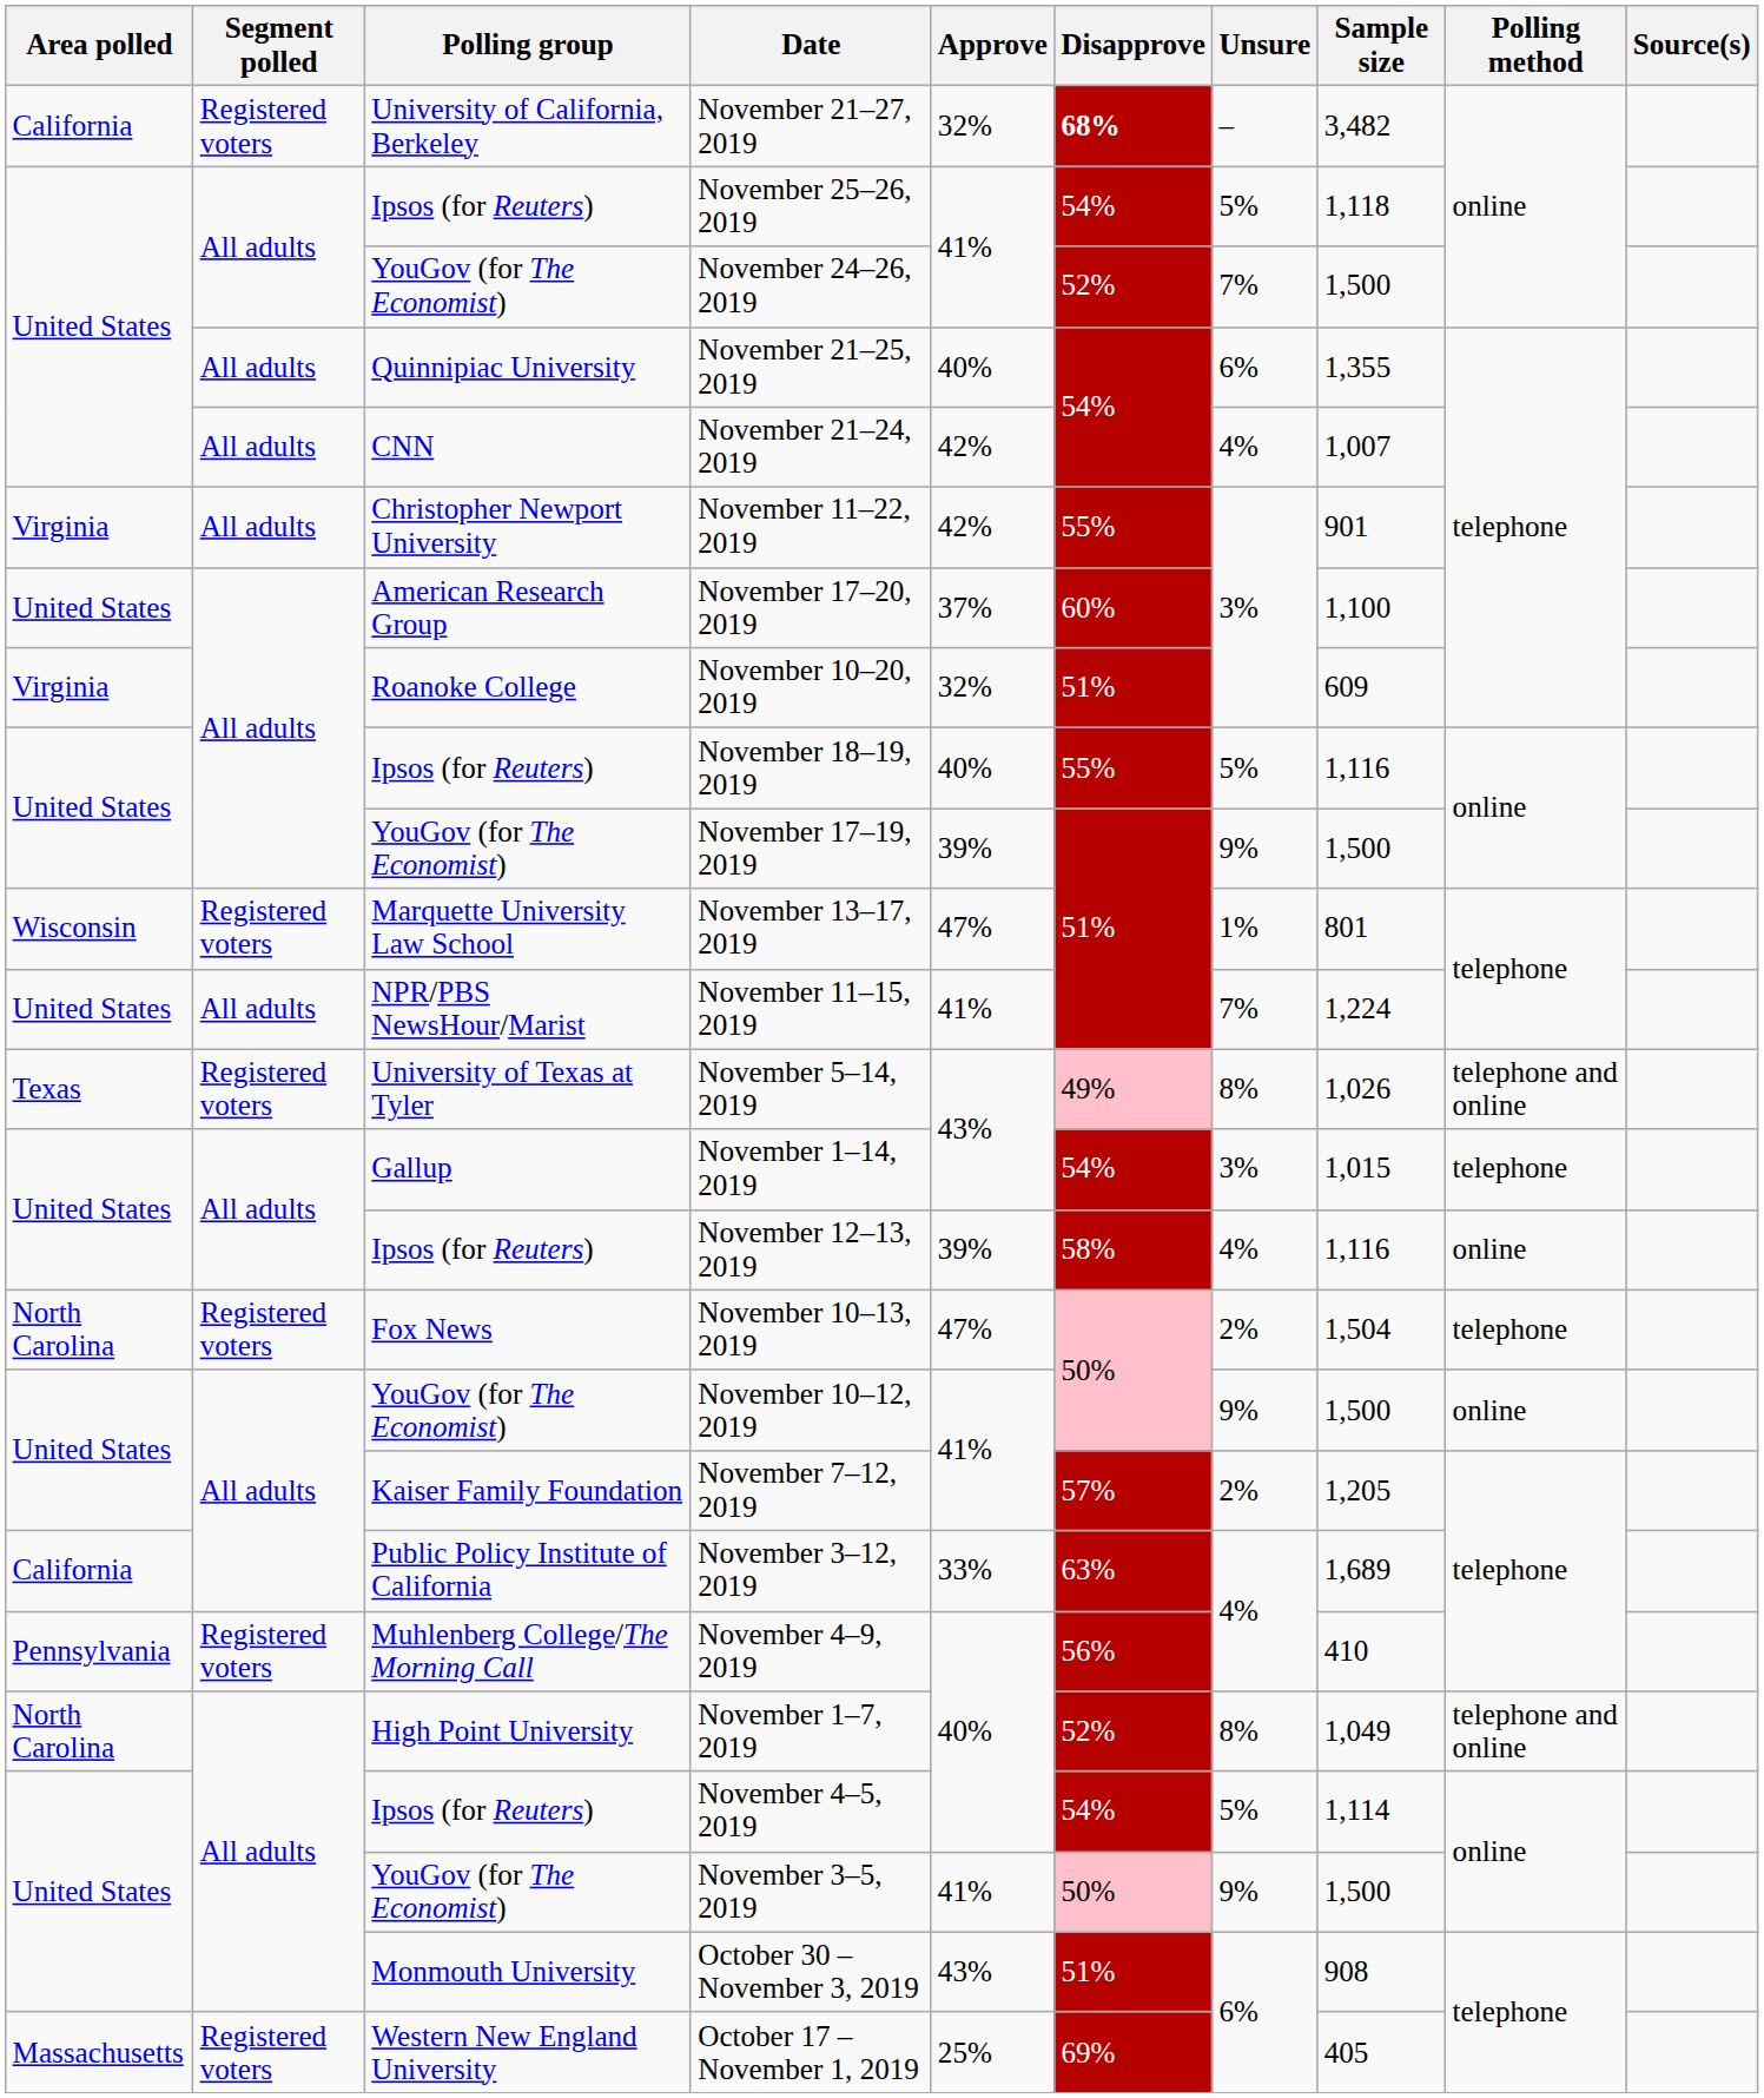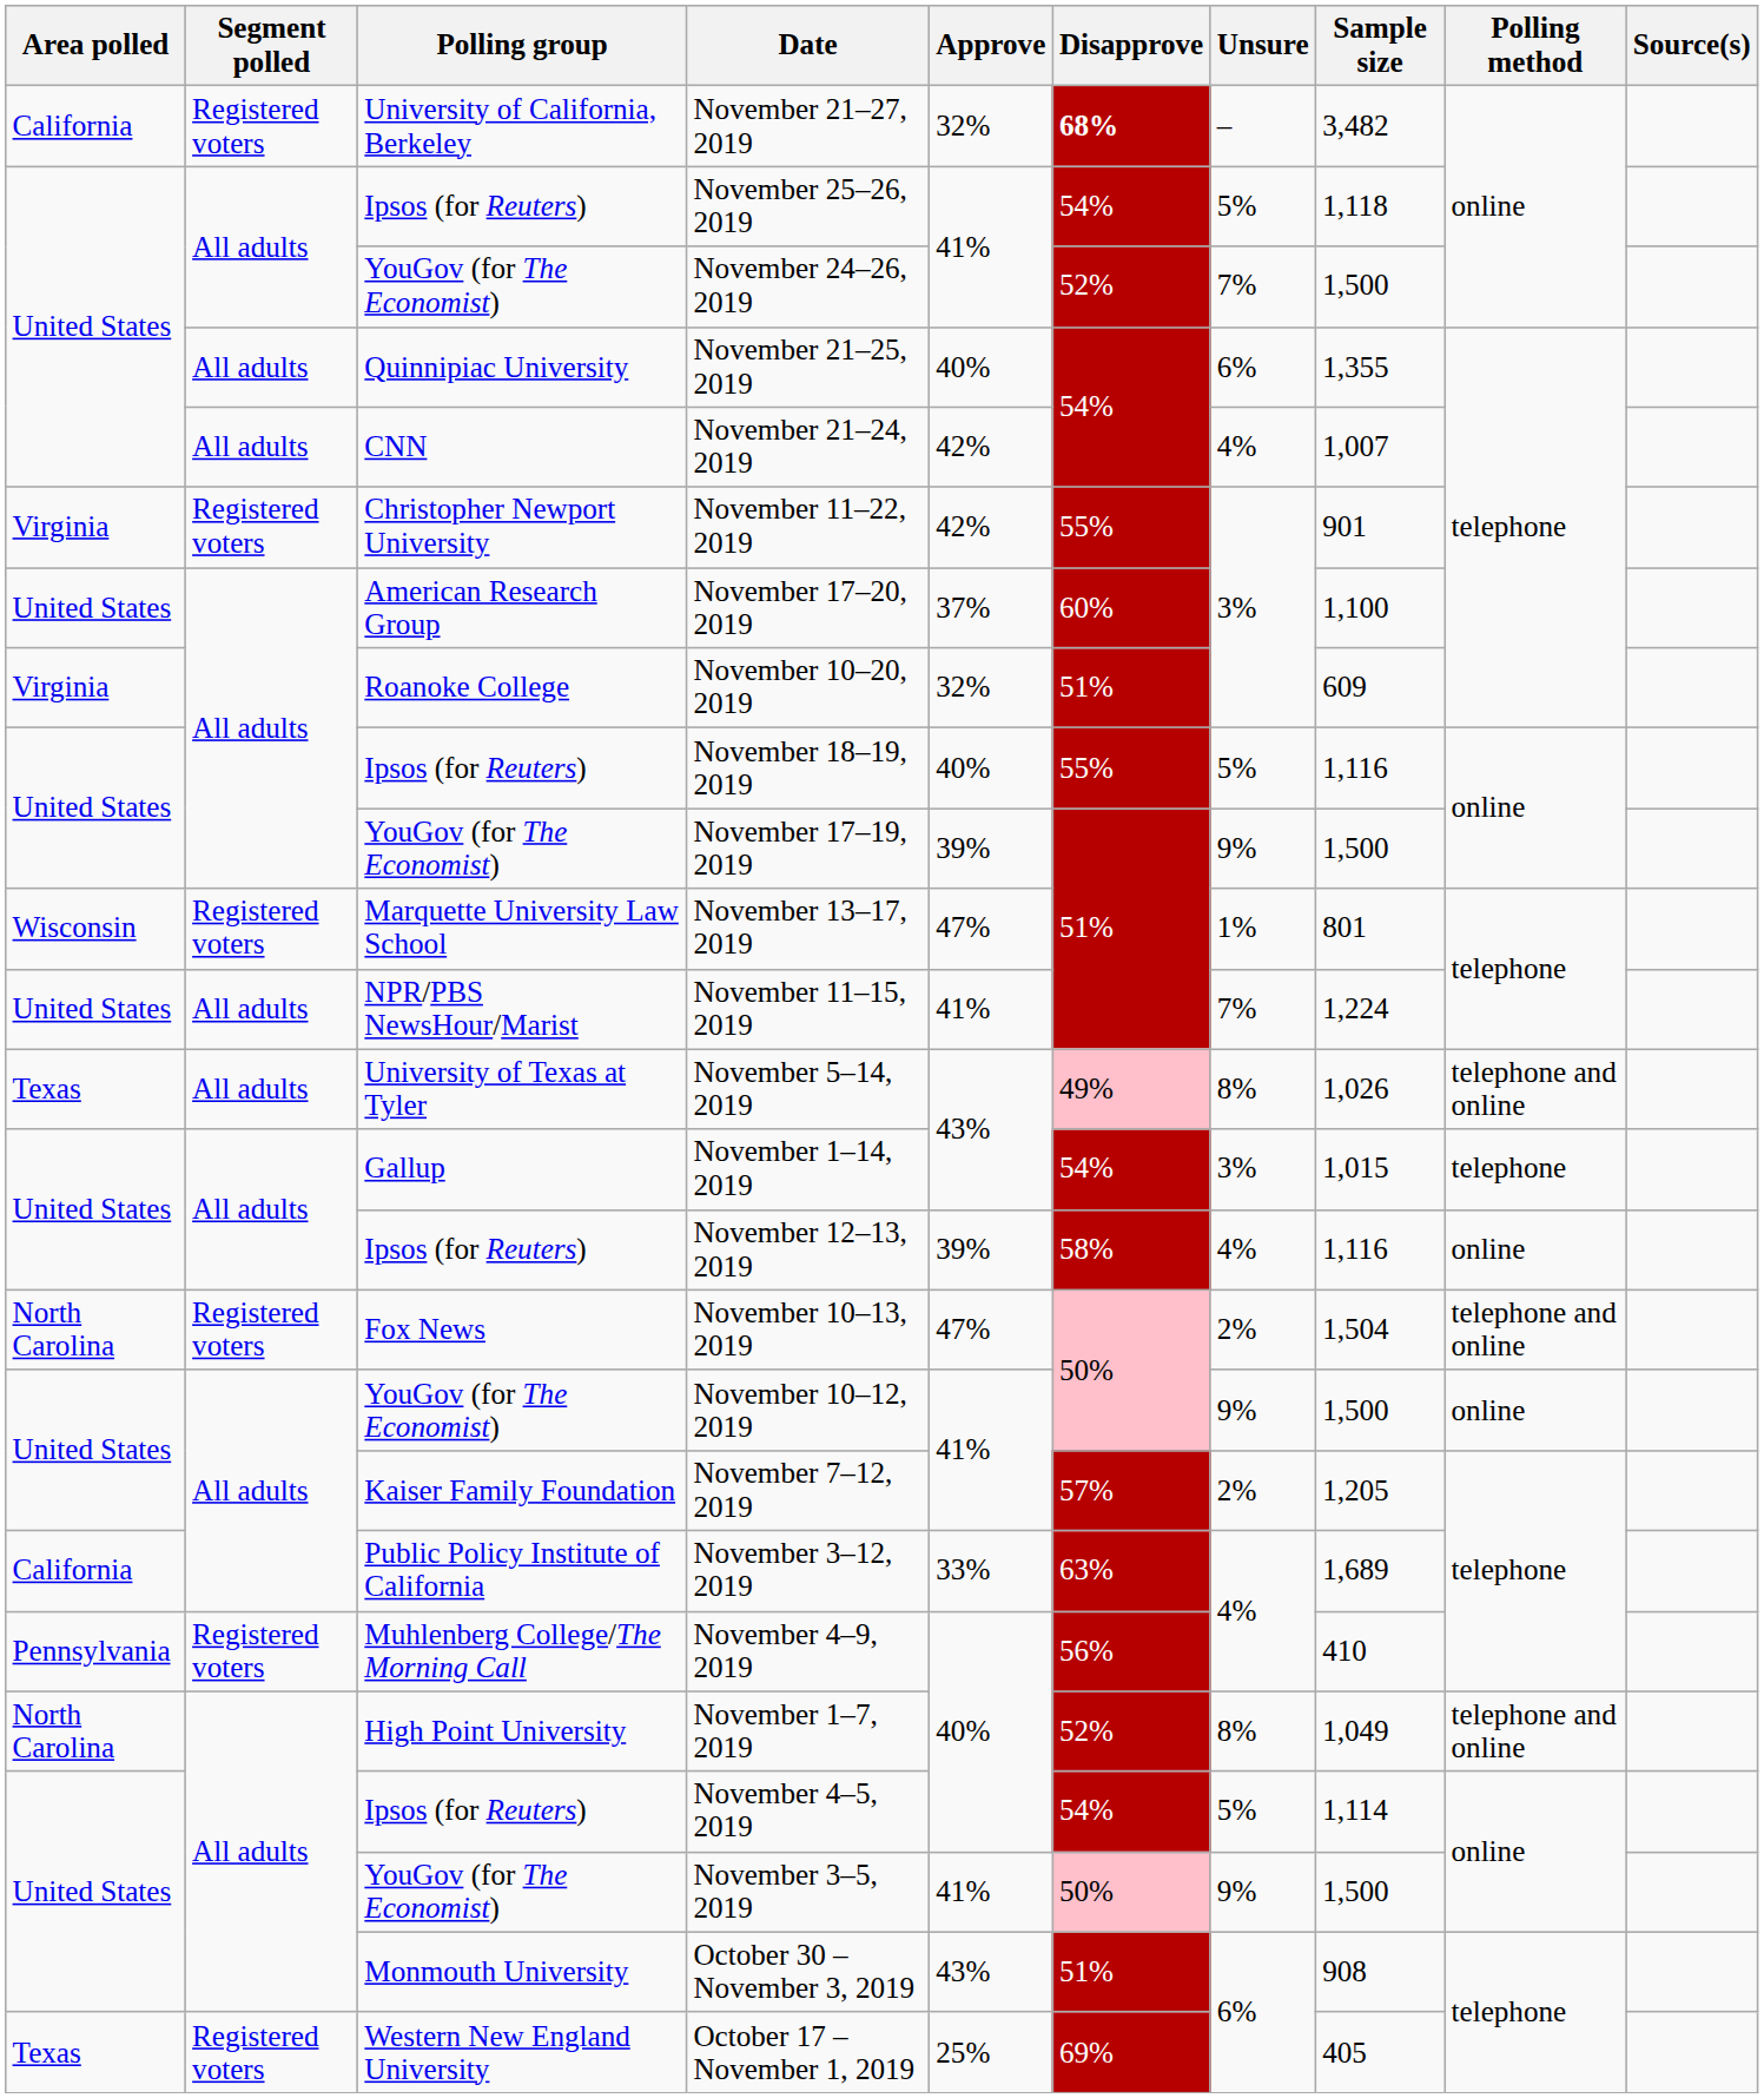 <table class="wikitable sortable" style="width: 75%">
 <tr>
 <th>Area polled</th>
 <th>Segment polled</th>
 <th>Polling group</th>
 <th>Date</th>
 <th>Approve</th>
 <th>Disapprove</th>
 <th>Unsure</th>
 <th>Sample size</th>
 <th>Polling method</th>
 <th>Source(s)</th>
 </tr>
 <tr>
 <td> <a href='#'>California</a></td>
 <td><a href='#'>Registered voters</a></td>
 <td><a href='#'>University of California, Berkeley</a></td>
 <td>November 21–27, 2019</td>
 <td>32%</td>
 <td style="background:#B60000; color: white"><strong>68%</strong></td>
 <td>–</td>
 <td>3,482</td>
 <td rowspan="3">online</td>
 <td></td>
 </tr>
 <tr>
 <td rowspan="4"> <a href='#'>United States</a></td>
 <td rowspan="2"><a href='#'>All adults</a></td>
 <td><a href='#'>Ipsos</a> (for <em><a href='#'>Reuters</a></em>)</td>
 <td>November 25–26, 2019</td>
 <td rowspan="2">41%</td>
 <td style="background:#B60000; color: white">54%</td>
 <td>5%</td>
 <td>1,118</td>
 <td></td>
 </tr>
 <tr>
 <td><a href='#'>YouGov</a> (for <em><a href='#'>The Economist</a></em>)</td>
 <td>November 24–26, 2019</td>
 <td style="background:#B60000; color: white">52%</td>
 <td>7%</td>
 <td>1,500</td>
 <td></td>
 </tr>
 <tr>
 <td><a href='#'>All adults</a></td>
 <td><a href='#'>Quinnipiac University</a></td>
 <td>November 21–25, 2019</td>
 <td>40%</td>
 <td rowspan="2" style="background:#B60000; color: white">54%</td>
 <td>6%</td>
 <td>1,355</td>
 <td rowspan="5">telephone</td>
 <td></td>
 </tr>
 <tr>
 <td><a href='#'>All adults</a></td>
 <td><a href='#'>CNN</a></td>
 <td>November 21–24, 2019</td>
 <td>42%</td>
 <td>4%</td>
 <td>1,007</td>
 <td></td>
 </tr>
 <tr>
 <td> <a href='#'>Virginia</a></td>
-<td><a href='#'>All adults</a></td>
+<td><a href='#'>Registered voters</a></td>
 <td><a href='#'>Christopher Newport University</a></td>
 <td>November 11–22, 2019</td>
 <td>42%</td>
 <td style="background:#B60000; color: white">55%</td>
 <td rowspan="3">3%</td>
 <td>901</td>
 <td></td>
 </tr>
 <tr>
 <td> <a href='#'>United States</a></td>
 <td rowspan="4"><a href='#'>All adults</a></td>
 <td><a href='#'>American Research Group</a></td>
 <td>November 17–20, 2019</td>
 <td>37%</td>
 <td style="background:#B60000; color: white">60%</td>
 <td>1,100</td>
 <td></td>
 </tr>
 <tr>
 <td> <a href='#'>Virginia</a></td>
 <td><a href='#'>Roanoke College</a></td>
 <td>November 10–20, 2019</td>
 <td>32%</td>
 <td style="background:#B60000; color: white">51%</td>
 <td>609</td>
 <td></td>
 </tr>
 <tr>
 <td rowspan="2"> <a href='#'>United States</a></td>
 <td><a href='#'>Ipsos</a> (for <em><a href='#'>Reuters</a></em>)</td>
 <td>November 18–19, 2019</td>
 <td>40%</td>
 <td style="background:#B60000; color: white">55%</td>
 <td>5%</td>
 <td>1,116</td>
 <td rowspan="2">online</td>
 <td></td>
 </tr>
 <tr>
 <td><a href='#'>YouGov</a> (for <em><a href='#'>The Economist</a></em>)</td>
 <td>November 17–19, 2019</td>
 <td>39%</td>
 <td rowspan="3" style="background:#B60000; color: white">51%</td>
 <td>9%</td>
 <td>1,500</td>
 <td></td>
 </tr>
 <tr>
 <td> <a href='#'>Wisconsin</a></td>
 <td><a href='#'>Registered voters</a></td>
 <td><a href='#'>Marquette University Law School</a></td>
 <td>November 13–17, 2019</td>
 <td>47%</td>
 <td>1%</td>
 <td>801</td>
 <td rowspan="2">telephone</td>
 <td></td>
 </tr>
 <tr>
 <td> <a href='#'>United States</a></td>
 <td><a href='#'>All adults</a></td>
 <td><a href='#'>NPR</a>/<a href='#'>PBS NewsHour</a>/<a href='#'>Marist</a></td>
 <td>November 11–15, 2019</td>
 <td>41%</td>
 <td>7%</td>
 <td>1,224</td>
 <td></td>
 </tr>
 <tr>
 <td> <a href='#'>Texas</a></td>
-<td><a href='#'>Registered voters</a></td>
+<td><a href='#'>All adults</a></td>
 <td><a href='#'>University of Texas at Tyler</a></td>
 <td>November 5–14, 2019</td>
 <td rowspan="2">43%</td>
 <td style="background: pink; color: black">49%</td>
 <td>8%</td>
 <td>1,026</td>
 <td>telephone and online</td>
 <td></td>
 </tr>
 <tr>
 <td rowspan="2"> <a href='#'>United States</a></td>
 <td rowspan="2"><a href='#'>All adults</a></td>
 <td><a href='#'>Gallup</a></td>
 <td>November 1–14, 2019</td>
 <td style="background:#B60000; color: white">54%</td>
 <td>3%</td>
 <td>1,015</td>
 <td>telephone</td>
 <td></td>
 </tr>
 <tr>
 <td><a href='#'>Ipsos</a> (for <em><a href='#'>Reuters</a></em>)</td>
 <td>November 12–13, 2019</td>
 <td>39%</td>
 <td style="background:#B60000; color: white">58%</td>
 <td>4%</td>
 <td>1,116</td>
 <td>online</td>
 <td></td>
 </tr>
 <tr>
 <td> <a href='#'>North Carolina</a></td>
 <td><a href='#'>Registered voters</a></td>
 <td><a href='#'>Fox News</a></td>
 <td>November 10–13, 2019</td>
 <td>47%</td>
 <td rowspan="2" style="background: pink; color: black">50%</td>
 <td>2%</td>
 <td>1,504</td>
-<td>telephone</td>
+<td>telephone and online</td>
 <td></td>
 </tr>
 <tr>
 <td rowspan="2"> <a href='#'>United States</a></td>
 <td rowspan="3"><a href='#'>All adults</a></td>
 <td><a href='#'>YouGov</a> (for <em><a href='#'>The Economist</a></em>)</td>
 <td>November 10–12, 2019</td>
 <td rowspan="2">41%</td>
 <td>9%</td>
 <td>1,500</td>
 <td>online</td>
 <td></td>
 </tr>
 <tr>
 <td><a href='#'>Kaiser Family Foundation</a></td>
 <td>November 7–12, 2019</td>
 <td style="background:#B60000; color: white">57%</td>
 <td>2%</td>
 <td>1,205</td>
 <td rowspan="3">telephone</td>
 <td></td>
 </tr>
 <tr>
 <td> <a href='#'>California</a></td>
 <td><a href='#'>Public Policy Institute of California</a></td>
 <td>November 3–12, 2019</td>
 <td>33%</td>
 <td style="background:#B60000; color: white">63%</td>
 <td rowspan="2">4%</td>
 <td>1,689</td>
 <td></td>
 </tr>
 <tr>
 <td> <a href='#'>Pennsylvania</a></td>
 <td><a href='#'>Registered voters</a></td>
 <td><a href='#'>Muhlenberg College</a>/<em><a href='#'>The Morning Call</a></em></td>
 <td>November 4–9, 2019</td>
 <td rowspan="3">40%</td>
 <td style="background:#B60000; color: white">56%</td>
 <td>410</td>
 <td></td>
 </tr>
 <tr>
 <td> <a href='#'>North Carolina</a></td>
 <td rowspan="4"><a href='#'>All adults</a></td>
 <td><a href='#'>High Point University</a></td>
 <td>November 1–7, 2019</td>
 <td style="background:#B60000; color: white">52%</td>
 <td>8%</td>
 <td>1,049</td>
 <td>telephone and online</td>
 <td></td>
 </tr>
 <tr>
 <td rowspan="3"> <a href='#'>United States</a></td>
 <td><a href='#'>Ipsos</a> (for <em><a href='#'>Reuters</a></em>)</td>
 <td>November 4–5, 2019</td>
 <td style="background:#B60000; color: white">54%</td>
 <td>5%</td>
 <td>1,114</td>
 <td rowspan="2">online</td>
 <td></td>
 </tr>
 <tr>
 <td><a href='#'>YouGov</a> (for <em><a href='#'>The Economist</a></em>)</td>
 <td>November 3–5, 2019</td>
 <td>41%</td>
 <td style="background: pink; color: black">50%</td>
 <td>9%</td>
 <td>1,500</td>
 <td></td>
 </tr>
 <tr>
 <td><a href='#'>Monmouth University</a></td>
 <td>October 30 – November 3, 2019</td>
 <td>43%</td>
 <td style="background:#B60000; color: white">51%</td>
 <td rowspan="2">6%</td>
 <td>908</td>
 <td rowspan="2">telephone</td>
 <td></td>
 </tr>
 <tr>
-<td> <a href='#'>Massachusetts</a></td>
+<td> <a href='#'>Texas</a></td>
 <td><a href='#'>Registered voters</a></td>
 <td><a href='#'>Western New England University</a></td>
 <td>October 17 – November 1, 2019</td>
 <td>25%</td>
 <td style="background:#B60000; color: white">69%</td>
 <td>405</td>
 <td></td>
 </tr>
 </table>
